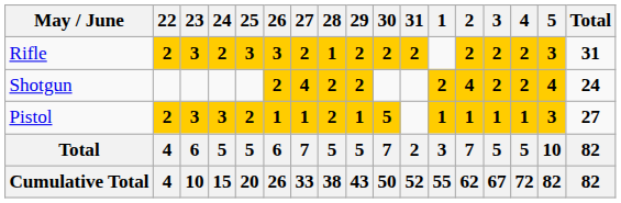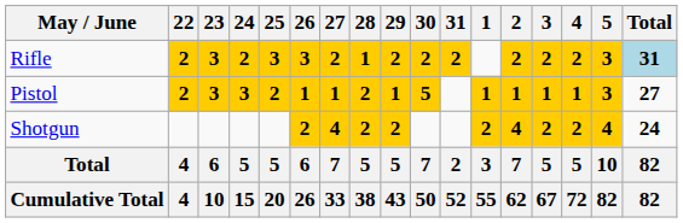 <table class="wikitable" style="line-height:1.25em; text-align:center">
 <tr>
 <th>May / June</th>
 <th>22</th>
 <th>23</th>
 <th>24</th>
 <th>25</th>
 <th>26</th>
 <th>27</th>
 <th>28</th>
 <th>29</th>
 <th>30</th>
 <th>31</th>
 <th>1</th>
 <th>2</th>
 <th>3</th>
 <th>4</th>
 <th>5</th>
 <th>Total</th>
 </tr>
 <tr>
 <td align=left><a href='#'>Rifle</a></td>
 <td bgcolor=ffcc00><strong>2</strong></td>
 <td bgcolor=ffcc00><strong>3</strong></td>
 <td bgcolor=ffcc00><strong>2</strong></td>
 <td bgcolor=ffcc00><strong>3</strong></td>
 <td bgcolor=ffcc00><strong>3</strong></td>
 <td bgcolor=ffcc00><strong>2</strong></td>
 <td bgcolor=ffcc00><strong>1</strong></td>
 <td bgcolor=ffcc00><strong>2</strong></td>
 <td bgcolor=ffcc00><strong>2</strong></td>
 <td bgcolor=ffcc00><strong>2</strong></td>
 <td></td>
 <td bgcolor=ffcc00><strong>2</strong></td>
 <td bgcolor=ffcc00><strong>2</strong></td>
 <td bgcolor=ffcc00><strong>2</strong></td>
 <td bgcolor=ffcc00><strong>3</strong></td>
-<td><strong>31</strong></td>
+<td style="background: lightblue;"><strong>31</strong></td>
+</tr>
+<tr>
+<td align=left><a href='#'>Pistol</a></td>
+<td bgcolor=ffcc00><strong>2</strong></td>
+<td bgcolor=ffcc00><strong>3</strong></td>
+<td bgcolor=ffcc00><strong>3</strong></td>
+<td bgcolor=ffcc00><strong>2</strong></td>
+<td bgcolor=ffcc00><strong>1</strong></td>
+<td bgcolor=ffcc00><strong>1</strong></td>
+<td bgcolor=ffcc00><strong>2</strong></td>
+<td bgcolor=ffcc00><strong>1</strong></td>
+<td bgcolor=ffcc00><strong>5</strong></td>
+<td></td>
+<td bgcolor=ffcc00><strong>1</strong></td>
+<td bgcolor=ffcc00><strong>1</strong></td>
+<td bgcolor=ffcc00><strong>1</strong></td>
+<td bgcolor=ffcc00><strong>1</strong></td>
+<td bgcolor=ffcc00><strong>3</strong></td>
+<td><strong>27</strong></td>
 </tr>
 <tr>
 <td align=left><a href='#'>Shotgun</a></td>
 <td></td>
 <td></td>
 <td></td>
 <td></td>
 <td bgcolor=ffcc00><strong>2</strong></td>
 <td bgcolor=ffcc00><strong>4</strong></td>
 <td bgcolor=ffcc00><strong>2</strong></td>
 <td bgcolor=ffcc00><strong>2</strong></td>
 <td></td>
 <td></td>
 <td bgcolor=ffcc00><strong>2</strong></td>
 <td bgcolor=ffcc00><strong>4</strong></td>
 <td bgcolor=ffcc00><strong>2</strong></td>
 <td bgcolor=ffcc00><strong>2</strong></td>
 <td bgcolor=ffcc00><strong>4</strong></td>
 <td><strong>24</strong></td>
-</tr>
-<tr>
-<td align=left><a href='#'>Pistol</a></td>
-<td bgcolor=ffcc00><strong>2</strong></td>
-<td bgcolor=ffcc00><strong>3</strong></td>
-<td bgcolor=ffcc00><strong>3</strong></td>
-<td bgcolor=ffcc00><strong>2</strong></td>
-<td bgcolor=ffcc00><strong>1</strong></td>
-<td bgcolor=ffcc00><strong>1</strong></td>
-<td bgcolor=ffcc00><strong>2</strong></td>
-<td bgcolor=ffcc00><strong>1</strong></td>
-<td bgcolor=ffcc00><strong>5</strong></td>
-<td></td>
-<td bgcolor=ffcc00><strong>1</strong></td>
-<td bgcolor=ffcc00><strong>1</strong></td>
-<td bgcolor=ffcc00><strong>1</strong></td>
-<td bgcolor=ffcc00><strong>1</strong></td>
-<td bgcolor=ffcc00><strong>3</strong></td>
-<td><strong>27</strong></td>
 </tr>
 <tr>
 <th>Total</th>
 <th>4</th>
 <th>6</th>
 <th>5</th>
 <th>5</th>
 <th>6</th>
 <th>7</th>
 <th>5</th>
 <th>5</th>
 <th>7</th>
 <th>2</th>
 <th>3</th>
 <th>7</th>
 <th>5</th>
 <th>5</th>
 <th>10</th>
 <th>82</th>
 </tr>
 <tr>
 <th>Cumulative Total</th>
 <th>4</th>
 <th>10</th>
 <th>15</th>
 <th>20</th>
 <th>26</th>
 <th>33</th>
 <th>38</th>
 <th>43</th>
 <th>50</th>
 <th>52</th>
 <th>55</th>
 <th>62</th>
 <th>67</th>
 <th>72</th>
 <th>82</th>
 <th>82</th>
 </tr>
 </table>
